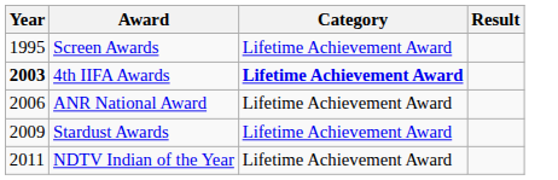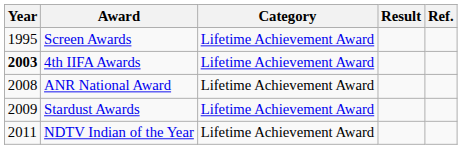 <table class="wikitable">
 <tr>
 <th>Year</th>
 <th>Award</th>
 <th>Category</th>
 <th>Result</th>
+<th>Ref.</th>
 </tr>
 <tr>
 <td>1995</td>
 <td><a href='#'>Screen Awards</a></td>
 <td><a href='#'>Lifetime Achievement Award</a></td>
 <td></td>
+<td></td>
 </tr>
 <tr>
 <td><strong>2003</strong></td>
 <td><a href='#'>4th IIFA Awards</a></td>
-<td><strong><a href='#'>Lifetime Achievement Award</a></strong></td>
+<td><a href='#'>Lifetime Achievement Award</a></td>
+<td></td>
 <td></td>
 </tr>
 <tr>
-<td>2006</td>
+<td>2008</td>
 <td><a href='#'>ANR National Award</a></td>
 <td>Lifetime Achievement Award</td>
+<td></td>
 <td></td>
 </tr>
 <tr>
 <td>2009</td>
 <td><a href='#'>Stardust Awards</a></td>
 <td><a href='#'>Lifetime Achievement Award</a></td>
 <td></td>
+<td></td>
 </tr>
 <tr>
 <td>2011</td>
 <td><a href='#'>NDTV Indian of the Year</a></td>
 <td>Lifetime Achievement Award</td>
 <td></td>
+<td></td>
 </tr>
 </table>
